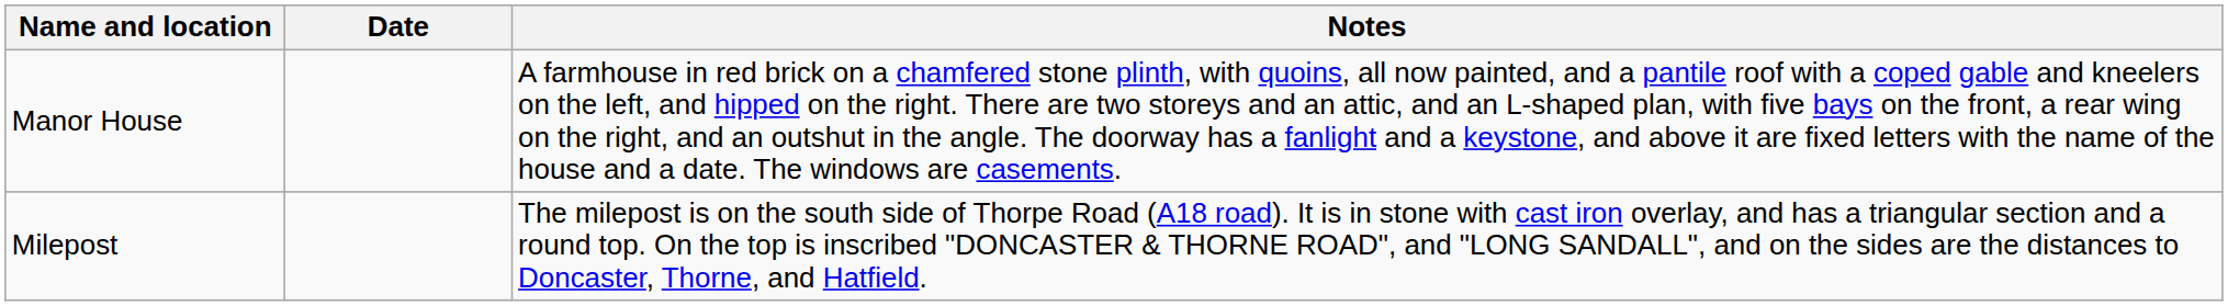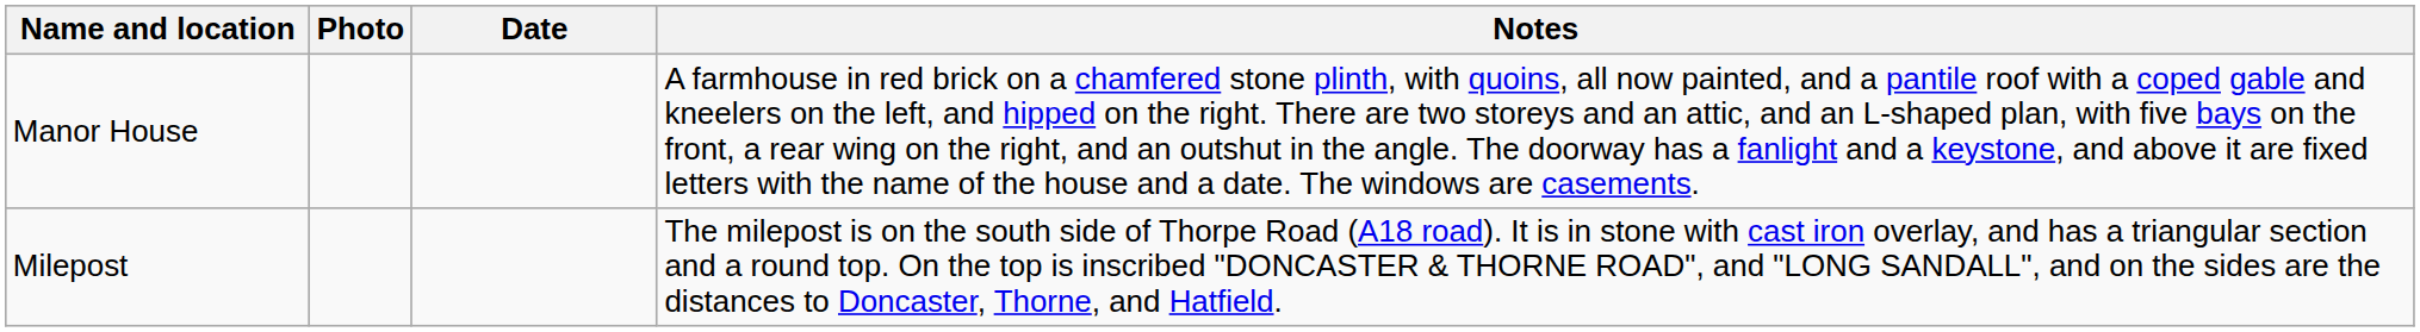 <table class="wikitable">
 <tr>
 <th width=150>Name and location</th>
+<th>Photo</th>
 <th width=120>Date</th>
 <th>Notes</th>
 </tr>
 <tr>
 <td>Manor House<br><small></small></td>
+<td></td>
 <td align="center"></td>
 <td>A farmhouse in red brick on a <a href='#'>chamfered</a> stone <a href='#'>plinth</a>, with <a href='#'>quoins</a>, all now painted, and a <a href='#'>pantile</a> roof with a <a href='#'>coped</a> <a href='#'>gable</a> and kneelers on the left, and <a href='#'>hipped</a> on the right.  There are two storeys and an attic, and an L-shaped plan, with five <a href='#'>bays</a> on the front, a rear wing on the right, and an outshut in the angle. The doorway has a <a href='#'>fanlight</a> and a <a href='#'>keystone</a>, and above it are fixed letters with the name of the house and a date.  The windows are <a href='#'>casements</a>.</td>
 </tr>
 <tr>
 <td>Milepost<br><small></small></td>
+<td></td>
 <td align="center"></td>
 <td>The milepost is on the south side of Thorpe Road (<a href='#'>A18 road</a>).  It is in stone with <a href='#'>cast iron</a> overlay, and has a triangular section and a round top.  On the top is inscribed "DONCASTER & THORNE ROAD", and "LONG SANDALL", and on the sides are the distances to <a href='#'>Doncaster</a>, <a href='#'>Thorne</a>, and <a href='#'>Hatfield</a>.</td>
 </tr>
 </table>
